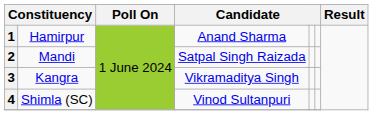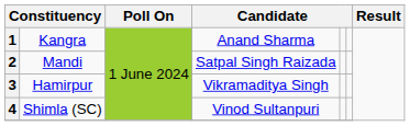 <table class="wikitable sortable" style="text-align:center;">
 <tr>
 <th colspan="2">Constituency</th>
 <th>Poll On</th>
 <th colspan="3">Candidate</th>
 <th>Result</th>
 </tr>
 <tr>
 <th>1</th>
-<td><a href='#'>Hamirpur</a></td>
+<td><a href='#'>Kangra</a></td>
 <td rowspan="4" bgcolor=#9ACD32>1 June 2024</td>
 <td><a href='#'>Anand Sharma</a></td>
 <td></td>
 <td></td>
 </tr>
 <tr>
 <th>2</th>
 <td><a href='#'>Mandi</a></td>
 <td><a href='#'>Satpal Singh Raizada</a></td>
 <td></td>
 <td></td>
 </tr>
 <tr>
 <th>3</th>
-<td><a href='#'>Kangra</a></td>
+<td><a href='#'>Hamirpur</a></td>
 <td><a href='#'>Vikramaditya Singh</a></td>
 <td></td>
 <td></td>
 </tr>
 <tr>
 <th>4</th>
 <td><a href='#'>Shimla</a> (SC)</td>
 <td><a href='#'>Vinod Sultanpuri</a></td>
 <td></td>
 <td></td>
 </tr>
 <tr>
 </tr>
 </table>
